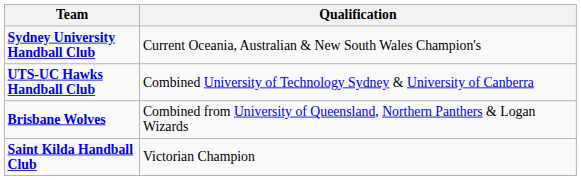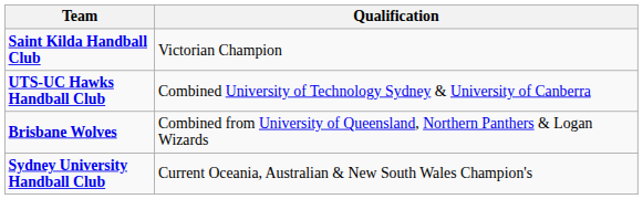 <table class="wikitable">
 <tr>
 <th width=150>Team</th>
 <th width=500>Qualification</th>
 </tr>
 <tr>
-<td> <strong><a href='#'>Sydney University Handball Club</a></strong></td>
-<td>Current Oceania, Australian & New South Wales Champion's </td>
+<td> <strong><a href='#'>Saint Kilda Handball Club</a></strong></td>
+<td>Victorian Champion </td>
 </tr>
 <tr>
 <td> <strong><a href='#'>UTS-UC Hawks Handball Club</a></strong></td>
 <td>Combined <a href='#'>University of Technology Sydney</a> & <a href='#'>University of Canberra</a></td>
 </tr>
 <tr>
 <td> <strong><a href='#'>Brisbane Wolves</a></strong></td>
 <td>Combined from <a href='#'>University of Queensland</a>, <a href='#'>Northern Panthers</a> & Logan Wizards </td>
 </tr>
 <tr>
-<td> <strong><a href='#'>Saint Kilda Handball Club</a></strong></td>
-<td>Victorian Champion </td>
+<td> <strong><a href='#'>Sydney University Handball Club</a></strong></td>
+<td>Current Oceania, Australian & New South Wales Champion's </td>
 </tr>
 </table>
